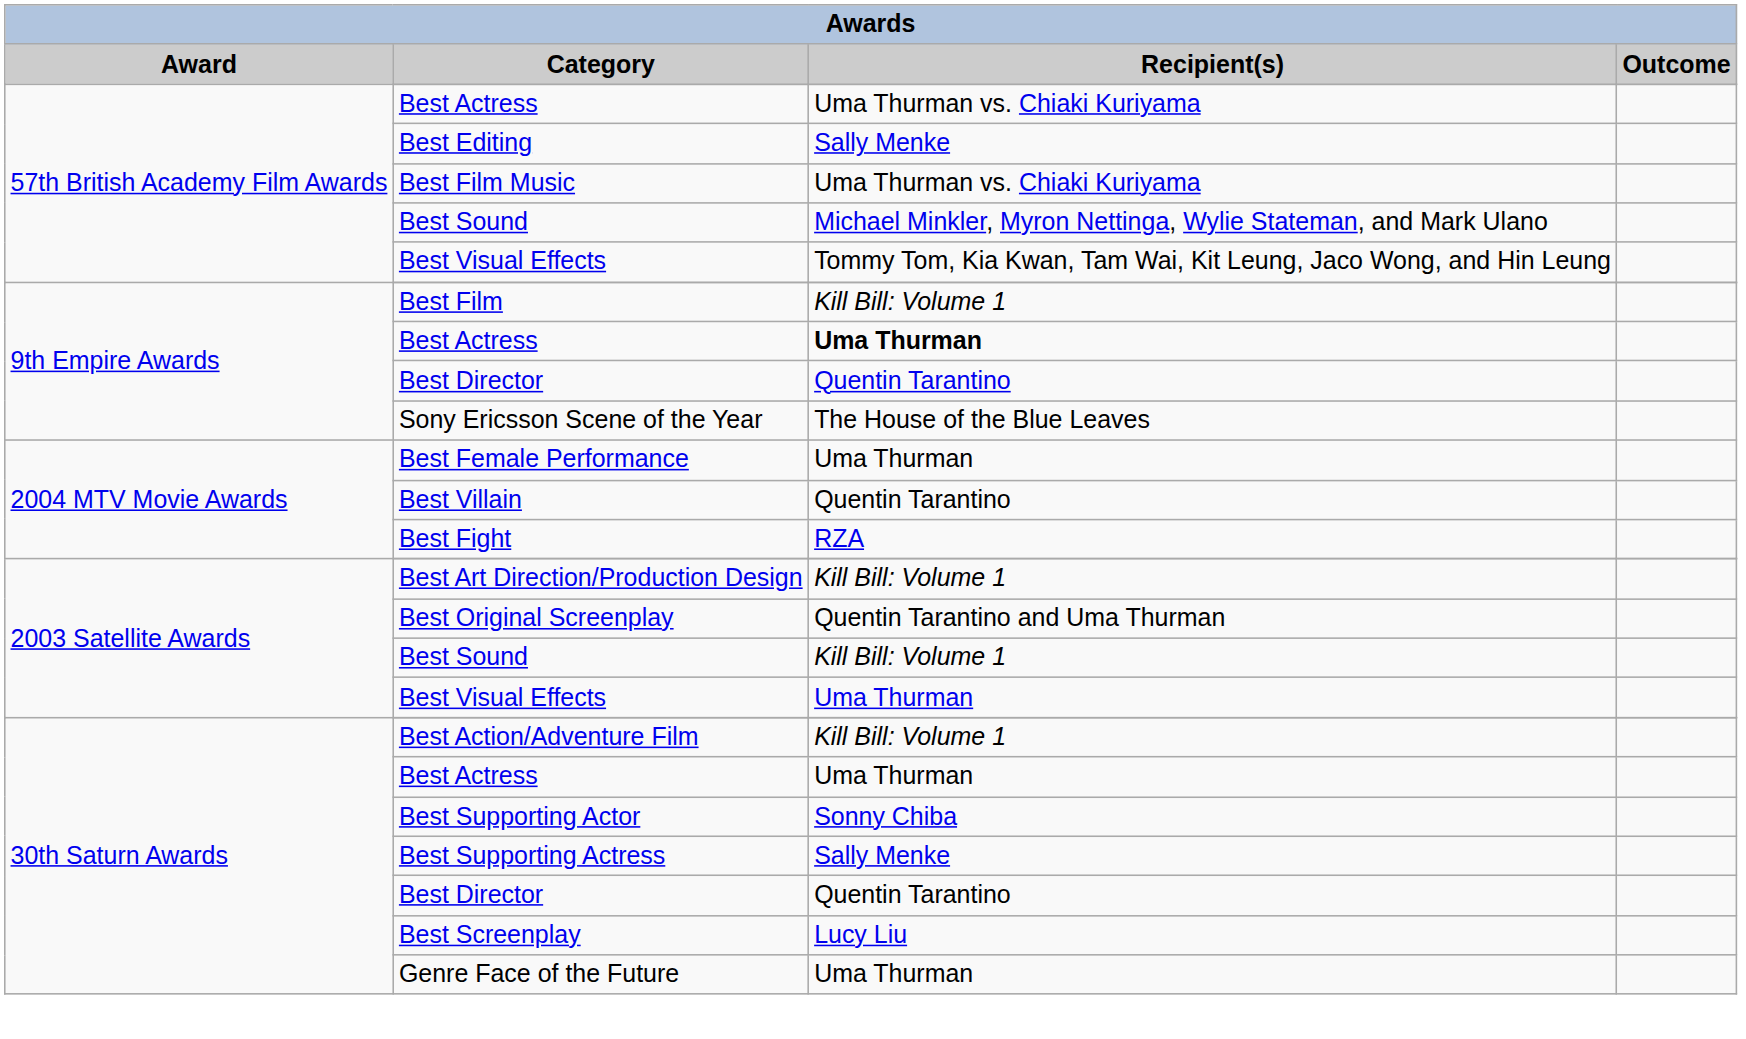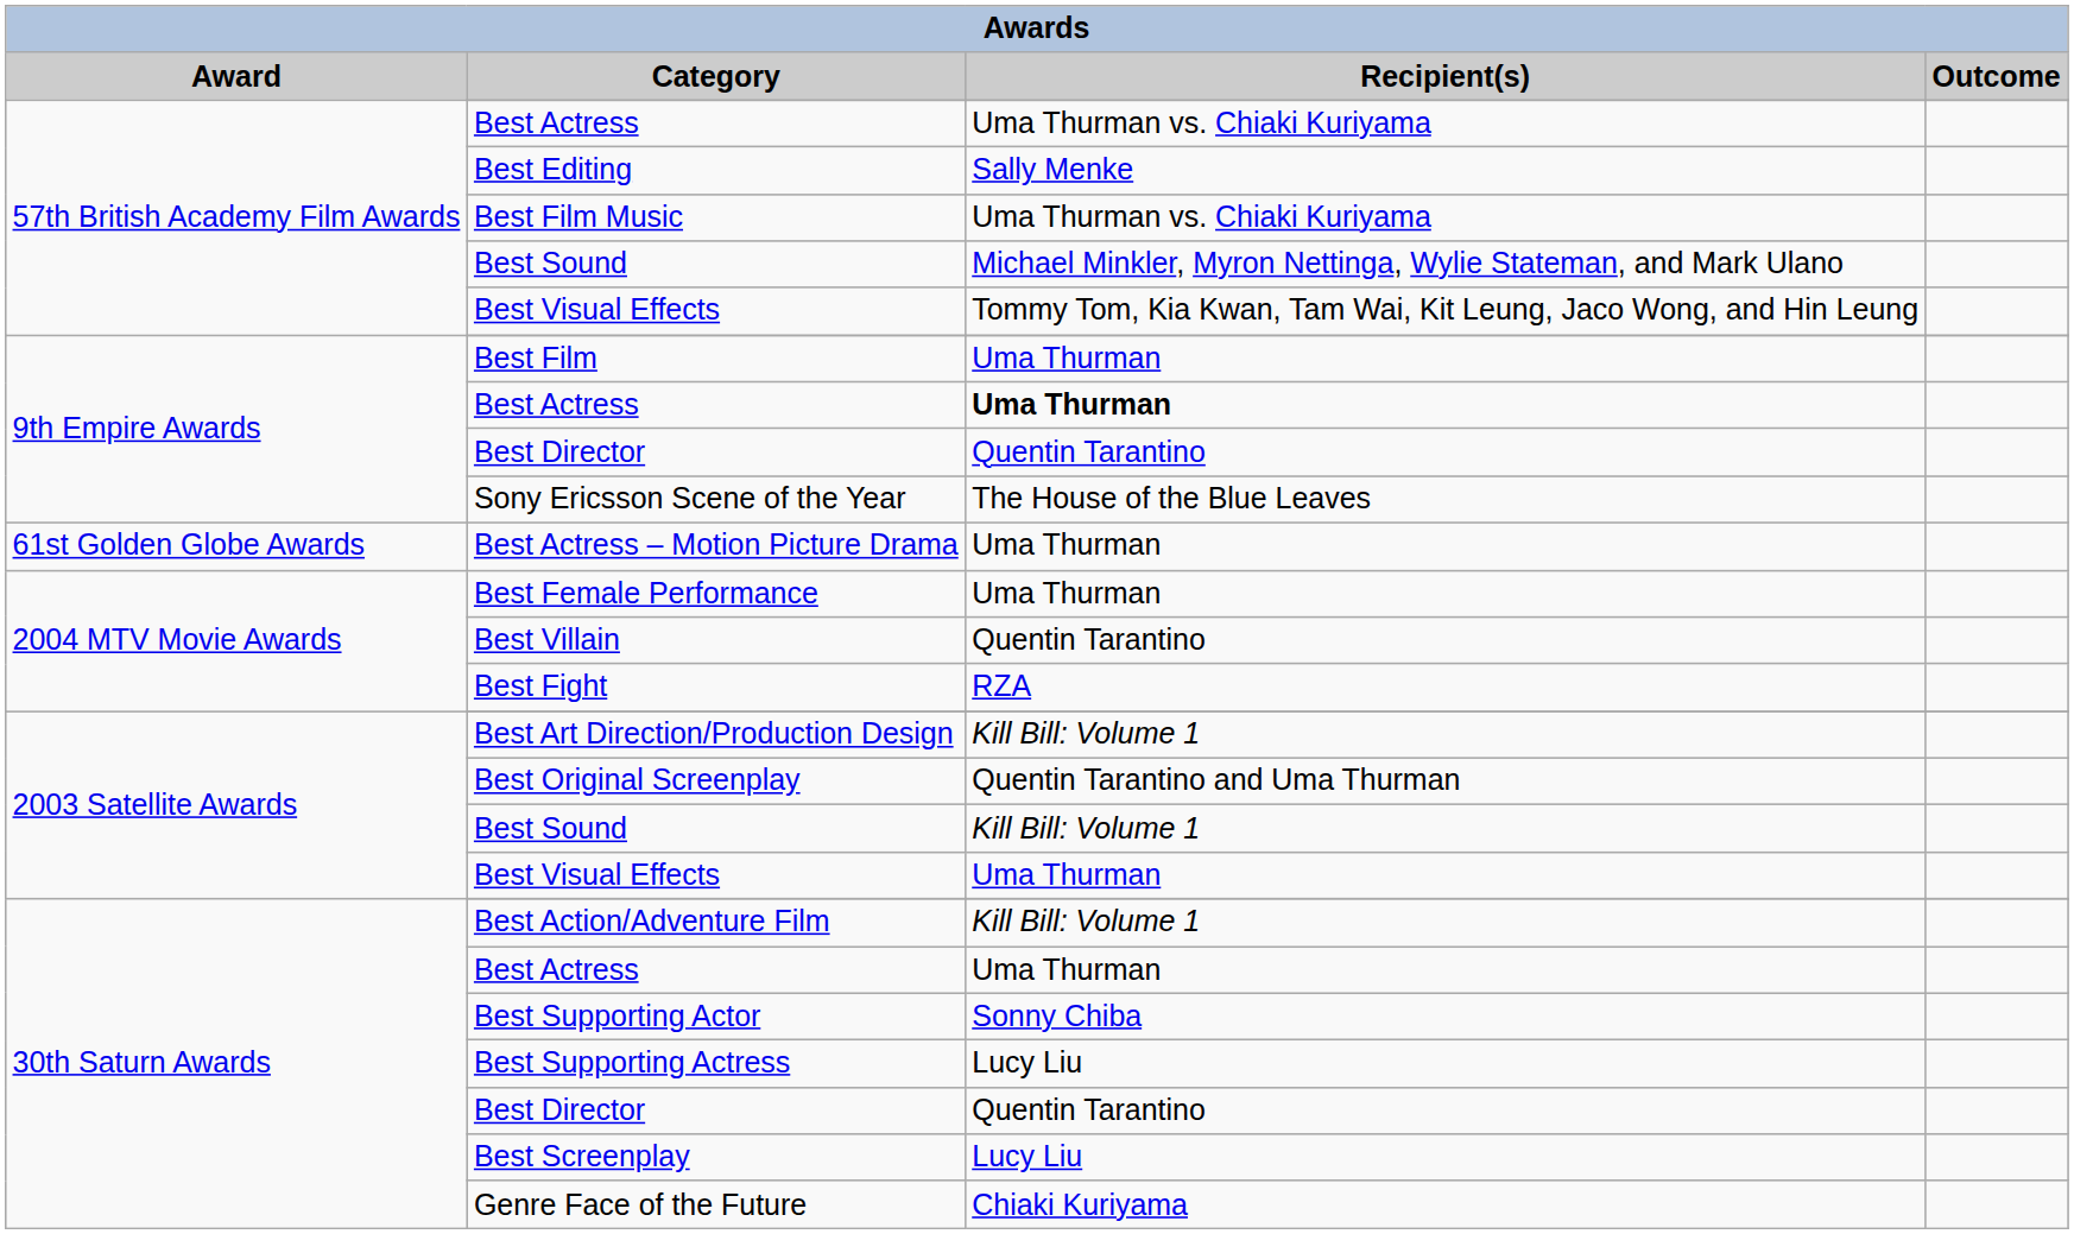 <table class="wikitable">
 <tr style="text-align:center;">
 <th colspan=4 style="background:#B0C4DE;">Awards</th>
 </tr>
 <tr style="text-align:center;">
 <th style="background:#ccc;">Award</th>
 <th style="background:#ccc;">Category</th>
 <th style="background:#ccc;">Recipient(s)</th>
 <th style="background:#ccc;">Outcome</th>
 </tr>
 <tr>
 <td rowspan="6"><a href='#'>57th British Academy Film Awards</a></td>
 </tr>
 <tr>
 <td><a href='#'>Best Actress</a></td>
 <td>Uma Thurman vs. <a href='#'>Chiaki Kuriyama</a></td>
 <td></td>
 </tr>
 <tr>
 <td><a href='#'>Best Editing</a></td>
 <td><a href='#'>Sally Menke</a></td>
 <td></td>
 </tr>
 <tr>
 <td><a href='#'>Best Film Music</a></td>
 <td>Uma Thurman vs. <a href='#'>Chiaki Kuriyama</a></td>
 <td></td>
 </tr>
 <tr>
 <td><a href='#'>Best Sound</a></td>
 <td><a href='#'>Michael Minkler</a>, <a href='#'>Myron Nettinga</a>, <a href='#'>Wylie Stateman</a>, and Mark Ulano</td>
 <td></td>
 </tr>
 <tr>
 <td><a href='#'>Best Visual Effects</a></td>
 <td>Tommy Tom, Kia Kwan, Tam Wai, Kit Leung, Jaco Wong, and Hin Leung</td>
 <td></td>
 </tr>
 <tr>
 <td rowspan="5"><a href='#'>9th Empire Awards</a></td>
 </tr>
 <tr>
 <td><a href='#'>Best Film</a></td>
-<td><em>Kill Bill: Volume 1</em></td>
+<td><a href='#'>Uma Thurman</a></td>
 <td></td>
 </tr>
 <tr>
 <td><a href='#'>Best Actress</a></td>
 <td><strong>Uma Thurman</strong></td>
 <td></td>
 </tr>
 <tr>
 <td><a href='#'>Best Director</a></td>
 <td><a href='#'>Quentin Tarantino</a></td>
 <td></td>
 </tr>
 <tr>
 <td>Sony Ericsson Scene of the Year</td>
 <td>The House of the Blue Leaves</td>
+<td></td>
+</tr>
+<tr>
+<td><a href='#'>61st Golden Globe Awards</a></td>
+<td><a href='#'>Best Actress – Motion Picture Drama</a></td>
+<td>Uma Thurman</td>
 <td></td>
 </tr>
 <tr>
 <td rowspan="3"><a href='#'>2004 MTV Movie Awards</a></td>
 <td><a href='#'>Best Female Performance</a></td>
 <td>Uma Thurman</td>
 <td></td>
 </tr>
 <tr>
 <td><a href='#'>Best Villain</a></td>
 <td>Quentin Tarantino</td>
 <td></td>
 </tr>
 <tr>
 <td><a href='#'>Best Fight</a></td>
 <td><a href='#'>RZA</a></td>
 <td></td>
 </tr>
 <tr>
 <td rowspan="5"><a href='#'>2003 Satellite Awards</a></td>
 </tr>
 <tr>
 <td><a href='#'>Best Art Direction/Production Design</a></td>
 <td><em>Kill Bill: Volume 1</em></td>
 <td></td>
 </tr>
 <tr>
 <td><a href='#'>Best Original Screenplay</a></td>
 <td>Quentin Tarantino and Uma Thurman</td>
 <td></td>
 </tr>
 <tr>
 <td><a href='#'>Best Sound</a></td>
 <td><em>Kill Bill: Volume 1</em></td>
 <td></td>
 </tr>
 <tr>
 <td><a href='#'>Best Visual Effects</a></td>
 <td><a href='#'>Uma Thurman</a></td>
 <td></td>
 </tr>
 <tr>
 <td rowspan="8"><a href='#'>30th Saturn Awards</a></td>
 </tr>
 <tr>
 <td><a href='#'>Best Action/Adventure Film</a></td>
 <td><em>Kill Bill: Volume 1</em></td>
 <td></td>
 </tr>
 <tr>
 <td><a href='#'>Best Actress</a></td>
 <td>Uma Thurman</td>
 <td></td>
 </tr>
 <tr>
 <td><a href='#'>Best Supporting Actor</a></td>
 <td><a href='#'>Sonny Chiba</a></td>
 <td></td>
 </tr>
 <tr>
 <td><a href='#'>Best Supporting Actress</a></td>
-<td><a href='#'>Sally Menke</a></td>
+<td>Lucy Liu</td>
 <td></td>
 </tr>
 <tr>
 <td><a href='#'>Best Director</a></td>
 <td>Quentin Tarantino</td>
 <td></td>
 </tr>
 <tr>
 <td><a href='#'>Best Screenplay</a></td>
 <td><a href='#'>Lucy Liu</a></td>
 <td></td>
 </tr>
 <tr>
 <td>Genre Face of the Future</td>
-<td>Uma Thurman</td>
+<td><a href='#'>Chiaki Kuriyama</a></td>
 <td></td>
 </tr>
 </table>
